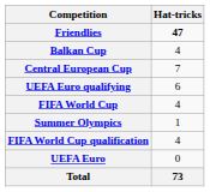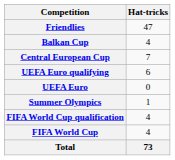 <table class="wikitable plainrowheaders sortable" style="text-align:center; font-size:95%">
 <tr>
 <th scope="col">Competition</th>
 <th scope="col">Hat-tricks</th>
 </tr>
 <tr>
 <th scope="row"><a href='#'>Friendlies</a></th>
-<td><strong>47</strong></td>
+<td>47</td>
 </tr>
 <tr>
 <th scope="row"><a href='#'>Balkan Cup</a></th>
 <td>4</td>
 </tr>
 <tr>
 <th scope="row"><a href='#'>Central European Cup</a></th>
 <td>7</td>
 </tr>
 <tr>
 <th scope="row"><a href='#'>UEFA Euro qualifying</a></th>
 <td>6</td>
 </tr>
 <tr>
-<th scope="row"><a href='#'>FIFA World Cup</a></th>
-<td>4</td>
+<th scope="row"><a href='#'>UEFA Euro</a></th>
+<td>0</td>
 </tr>
 <tr>
 <th scope="row"><a href='#'>Summer Olympics</a></th>
 <td>1</td>
 </tr>
 <tr>
 <th scope="row"><a href='#'>FIFA World Cup qualification</a></th>
 <td>4</td>
 </tr>
 <tr>
-<th scope="row"><a href='#'>UEFA Euro</a></th>
-<td>0</td>
+<th scope="row"><a href='#'>FIFA World Cup</a></th>
+<td>4</td>
 </tr>
 <tr>
 <th>Total</th>
 <th>73</th>
 </tr>
 </table>
